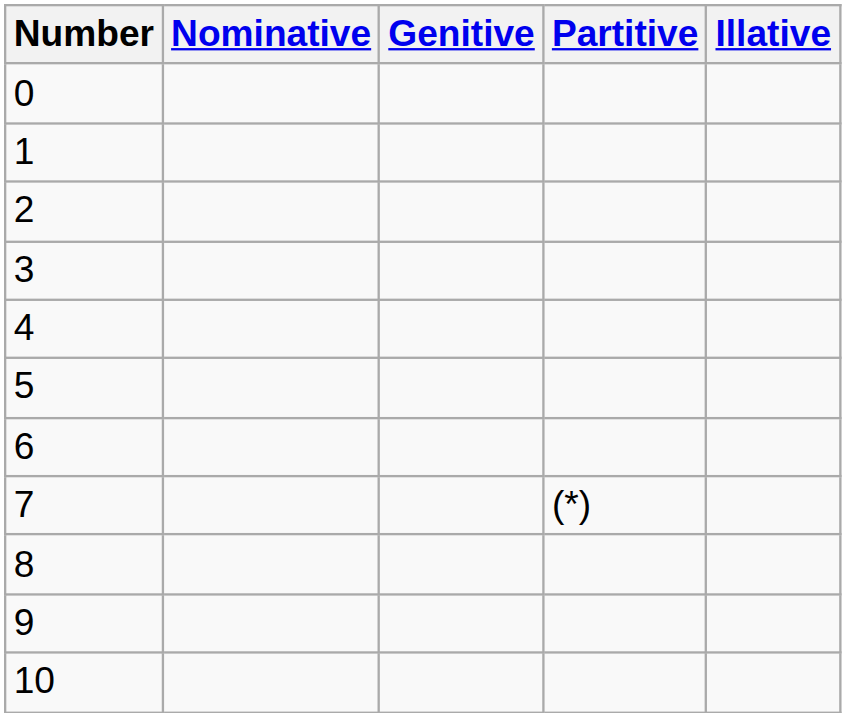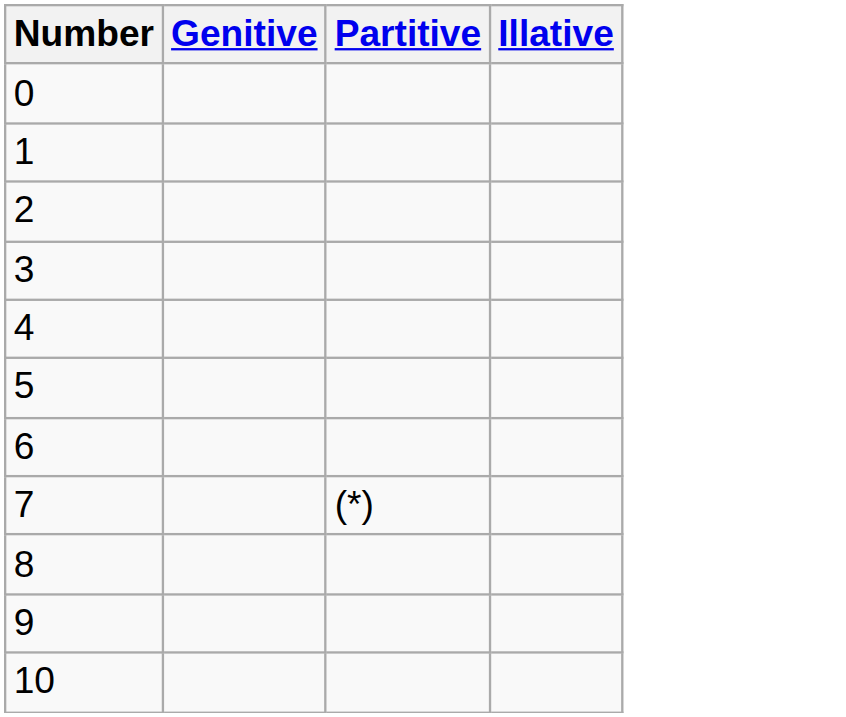 <table class="wikitable">
 <tr>
 <th>Number</th>
-<th><a href='#'>Nominative</a></th>
 <th><a href='#'>Genitive</a></th>
 <th><a href='#'>Partitive</a></th>
 <th><a href='#'>Illative</a></th>
 </tr>
 <tr>
 <td>0</td>
 <td></td>
 <td></td>
 <td></td>
-<td></td>
 </tr>
 <tr>
 <td>1</td>
-<td></td>
 <td></td>
 <td></td>
 <td></td>
 </tr>
 <tr>
 <td>2</td>
 <td></td>
 <td></td>
 <td></td>
-<td></td>
 </tr>
 <tr>
 <td>3</td>
-<td></td>
 <td></td>
 <td></td>
 <td></td>
 </tr>
 <tr>
 <td>4</td>
 <td></td>
 <td></td>
 <td></td>
-<td></td>
 </tr>
 <tr>
 <td>5</td>
-<td></td>
 <td></td>
 <td></td>
 <td></td>
 </tr>
 <tr>
 <td>6</td>
 <td></td>
 <td></td>
 <td></td>
-<td></td>
 </tr>
 <tr>
 <td>7</td>
-<td></td>
 <td></td>
 <td> (*)</td>
 <td></td>
 </tr>
 <tr>
 <td>8</td>
 <td></td>
 <td></td>
 <td></td>
-<td></td>
 </tr>
 <tr>
 <td>9</td>
-<td></td>
 <td></td>
 <td></td>
 <td></td>
 </tr>
 <tr>
 <td>10</td>
 <td></td>
 <td></td>
 <td></td>
-<td></td>
 </tr>
 </table>
